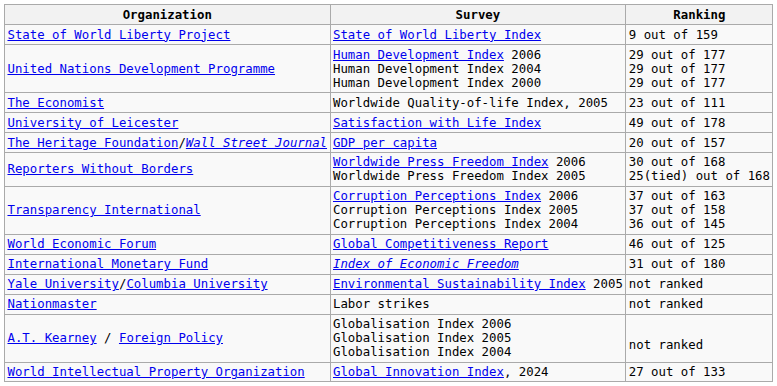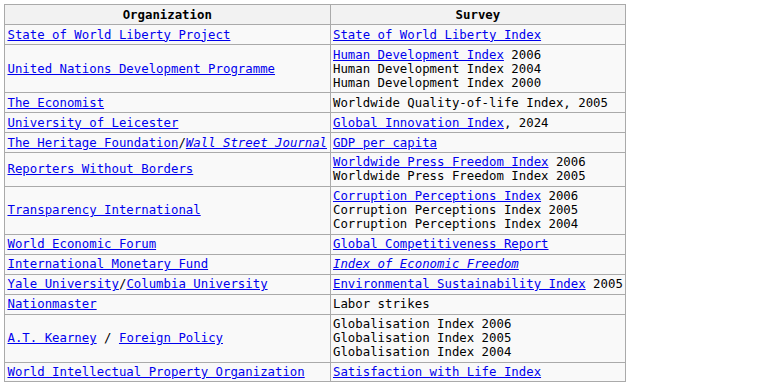 <table class="wikitable" style="font-size:95%;">
 <tr>
 <th>Organization</th>
 <th>Survey</th>
-<th>Ranking</th>
 </tr>
 <tr>
 <td><a href='#'>State of World Liberty Project</a></td>
 <td><a href='#'>State of World Liberty Index</a></td>
-<td>9 out of 159</td>
 </tr>
 <tr>
 <td><a href='#'>United Nations Development Programme</a></td>
 <td><a href='#'>Human Development Index</a> 2006<br>Human Development Index 2004<br>Human Development Index 2000</td>
-<td>29 out of 177 <br> 29 out of 177 <br> 29 out of 177</td>
 </tr>
 <tr>
 <td><a href='#'>The Economist</a></td>
 <td>Worldwide Quality-of-life Index, 2005</td>
-<td>23 out of 111</td>
 </tr>
 <tr>
 <td><a href='#'>University of Leicester</a></td>
-<td><a href='#'>Satisfaction with Life Index</a></td>
-<td>49 out of 178</td>
+<td><a href='#'>Global Innovation Index</a>, 2024</td>
 </tr>
 <tr>
 <td><a href='#'>The Heritage Foundation</a>/<em><a href='#'>Wall Street Journal</a></em></td>
 <td><a href='#'>GDP per capita</a></td>
-<td>20 out of 157</td>
 </tr>
 <tr>
 <td><a href='#'>Reporters Without Borders</a></td>
 <td><a href='#'>Worldwide Press Freedom Index</a> 2006<br>Worldwide Press Freedom Index 2005</td>
-<td>30 out of 168 <br> 25(tied) out of 168</td>
 </tr>
 <tr>
 <td><a href='#'>Transparency International</a></td>
 <td><a href='#'>Corruption Perceptions Index</a> 2006<br>Corruption Perceptions Index 2005<br>Corruption Perceptions Index 2004</td>
-<td>37 out of 163 <br> 37 out of 158<br> 36 out of 145</td>
 </tr>
 <tr>
 <td><a href='#'>World Economic Forum</a></td>
 <td><a href='#'>Global Competitiveness Report</a></td>
-<td>46 out of 125</td>
 </tr>
 <tr>
 <td><a href='#'>International Monetary Fund</a></td>
 <td><em><a href='#'>Index of Economic Freedom</a></em></td>
-<td>31 out of 180</td>
 </tr>
 <tr>
 <td><a href='#'>Yale University</a>/<a href='#'>Columbia University</a></td>
 <td><a href='#'>Environmental Sustainability Index</a> 2005</td>
-<td>not ranked</td>
 </tr>
 <tr>
 <td><a href='#'>Nationmaster</a></td>
 <td>Labor strikes</td>
-<td>not ranked</td>
 </tr>
 <tr>
 <td><a href='#'>A.T. Kearney</a> / <a href='#'>Foreign Policy</a></td>
 <td>Globalisation Index 2006<br> Globalisation Index 2005<br> Globalisation Index 2004</td>
-<td><br> not ranked <br></td>
 </tr>
 <tr>
 <td><a href='#'>World Intellectual Property Organization</a></td>
-<td><a href='#'>Global Innovation Index</a>, 2024</td>
-<td>27 out of 133</td>
+<td><a href='#'>Satisfaction with Life Index</a></td>
 </tr>
 </table>
